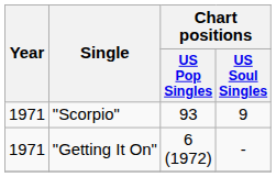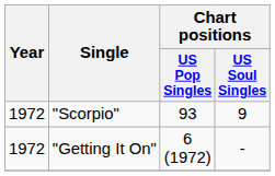 <table class="wikitable" style="text-align:center;">
 <tr>
 <th rowspan="2">Year</th>
 <th rowspan="2">Single</th>
 <th colspan="3">Chart positions</th>
 </tr>
 <tr style="font-size:smaller;">
 <th width="40"><a href='#'>US<br>Pop Singles</a></th>
 <th width="40"><a href='#'>US<br>Soul Singles</a></th>
 </tr>
 <tr>
-<td rowspan="1">1971</td>
+<td rowspan="1">1972</td>
 <td align="left">"Scorpio"</td>
 <td>93</td>
 <td>9</td>
 </tr>
 <tr>
-<td rowspan="1">1971</td>
+<td rowspan="1">1972</td>
 <td align="left">"Getting It On"</td>
 <td>6 (1972)</td>
 <td>-</td>
 </tr>
 <tr>
 </tr>
 </table>
